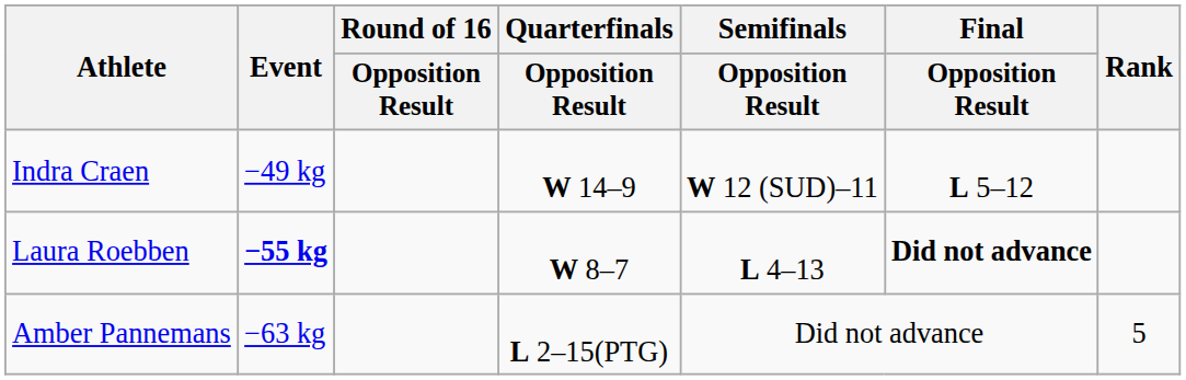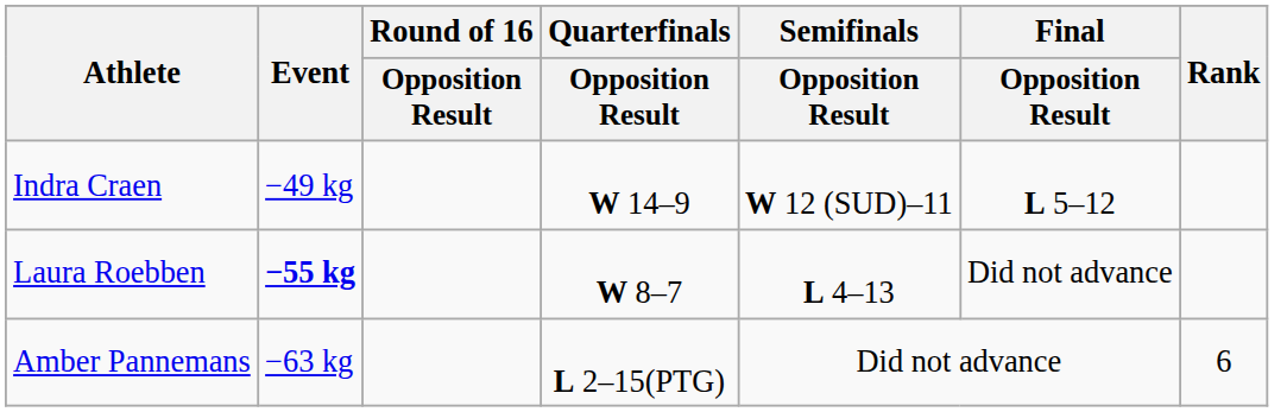 <table class="wikitable" style="font-size:90%;">
 <tr>
 <th rowspan=2>Athlete</th>
 <th rowspan=2>Event</th>
 <th>Round of 16</th>
 <th>Quarterfinals</th>
 <th>Semifinals</th>
 <th>Final</th>
 <th rowspan=2>Rank</th>
 </tr>
 <tr style="font-size:95%">
 <th>Opposition<br>Result</th>
 <th>Opposition<br>Result</th>
 <th>Opposition<br>Result</th>
 <th>Opposition<br>Result</th>
 </tr>
 <tr align=center>
 <td align=left><a href='#'>Indra Craen</a></td>
 <td align=left><a href='#'>−49 kg</a></td>
 <td></td>
 <td><br><strong>W</strong> 14–9</td>
 <td><br><strong>W</strong> 12 (SUD)–11</td>
 <td><br><strong>L</strong> 5–12</td>
 <td></td>
 </tr>
 <tr align=center>
 <td align=left><a href='#'>Laura Roebben</a></td>
 <td align=left><strong><a href='#'>−55 kg</a></strong></td>
 <td></td>
 <td><br><strong>W</strong> 8–7</td>
 <td><br><strong>L</strong> 4–13</td>
-<td><strong>Did not advance</strong></td>
+<td>Did not advance</td>
 <td></td>
 </tr>
 <tr align=center>
 <td align=left><a href='#'>Amber Pannemans</a></td>
 <td align=left><a href='#'>−63 kg</a></td>
 <td></td>
 <td><br><strong>L</strong> 2–15(PTG)</td>
 <td colspan=2>Did not advance</td>
-<td>5</td>
+<td>6</td>
 </tr>
 </table>
